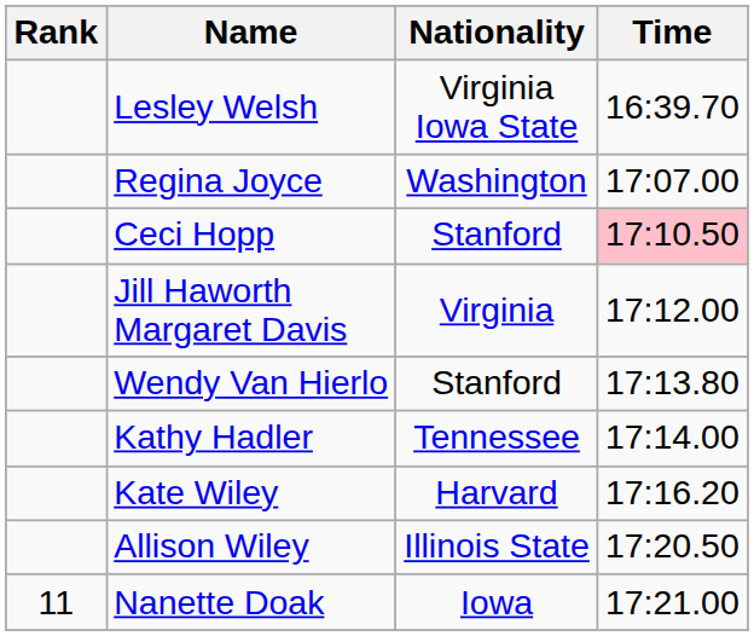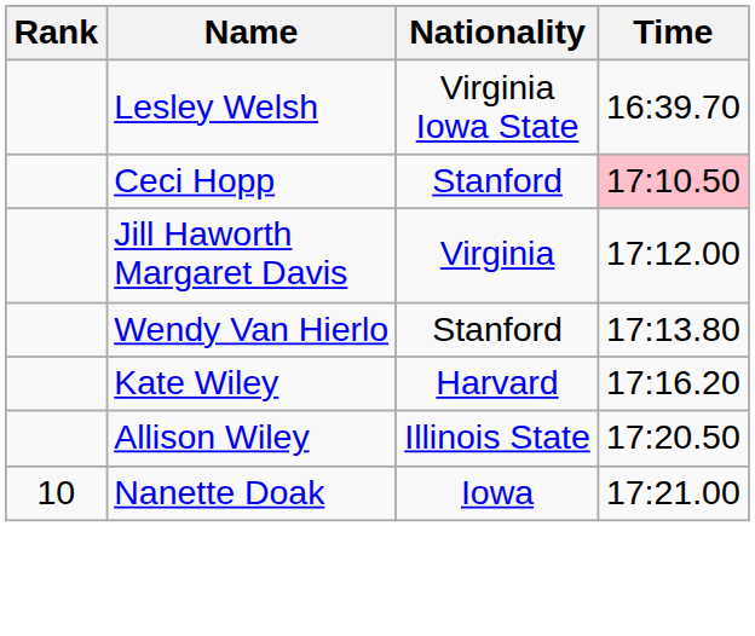 <table class="wikitable sortable" style="text-align:center">
 <tr>
 <th>Rank</th>
 <th>Name</th>
 <th>Nationality</th>
 <th>Time</th>
 </tr>
 <tr>
 <td></td>
 <td align=left> <a href='#'>Lesley Welsh</a></td>
 <td>Virginia<br><a href='#'>Iowa State</a></td>
 <td>16:39.70</td>
-</tr>
-<tr>
-<td></td>
-<td align=left> <a href='#'>Regina Joyce</a></td>
-<td><a href='#'>Washington</a></td>
-<td>17:07.00</td>
 </tr>
 <tr>
 <td></td>
 <td align=left> <a href='#'>Ceci Hopp</a></td>
 <td><a href='#'>Stanford</a></td>
 <td style="background: pink;">17:10.50</td>
 </tr>
 <tr>
 <td></td>
 <td align=left> <a href='#'>Jill Haworth</a><br> <a href='#'>Margaret Davis</a></td>
 <td><a href='#'>Virginia</a></td>
 <td>17:12.00</td>
 </tr>
 <tr>
 <td></td>
 <td align=left> <a href='#'>Wendy Van Hierlo</a></td>
 <td>Stanford</td>
 <td>17:13.80</td>
 </tr>
 <tr>
 <td></td>
-<td align=left> <a href='#'>Kathy Hadler</a></td>
-<td><a href='#'>Tennessee</a></td>
-<td>17:14.00</td>
-</tr>
-<tr>
-<td></td>
 <td align=left> <a href='#'>Kate Wiley</a></td>
 <td><a href='#'>Harvard</a></td>
 <td>17:16.20</td>
 </tr>
 <tr>
 <td></td>
 <td align=left> <a href='#'>Allison Wiley</a></td>
 <td><a href='#'>Illinois State</a></td>
 <td>17:20.50</td>
 </tr>
 <tr>
-<td>11</td>
+<td>10</td>
 <td align=left> <a href='#'>Nanette Doak</a></td>
 <td><a href='#'>Iowa</a></td>
 <td>17:21.00</td>
 </tr>
 </table>
